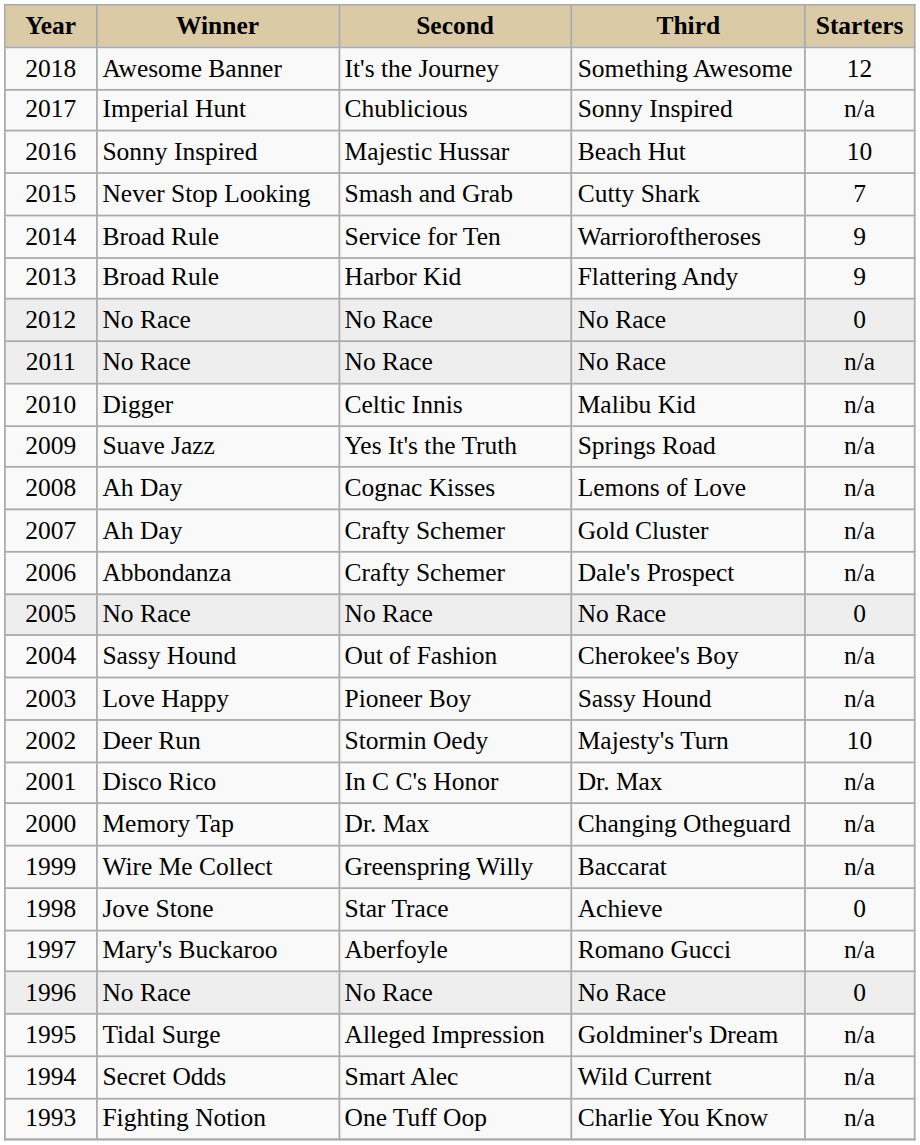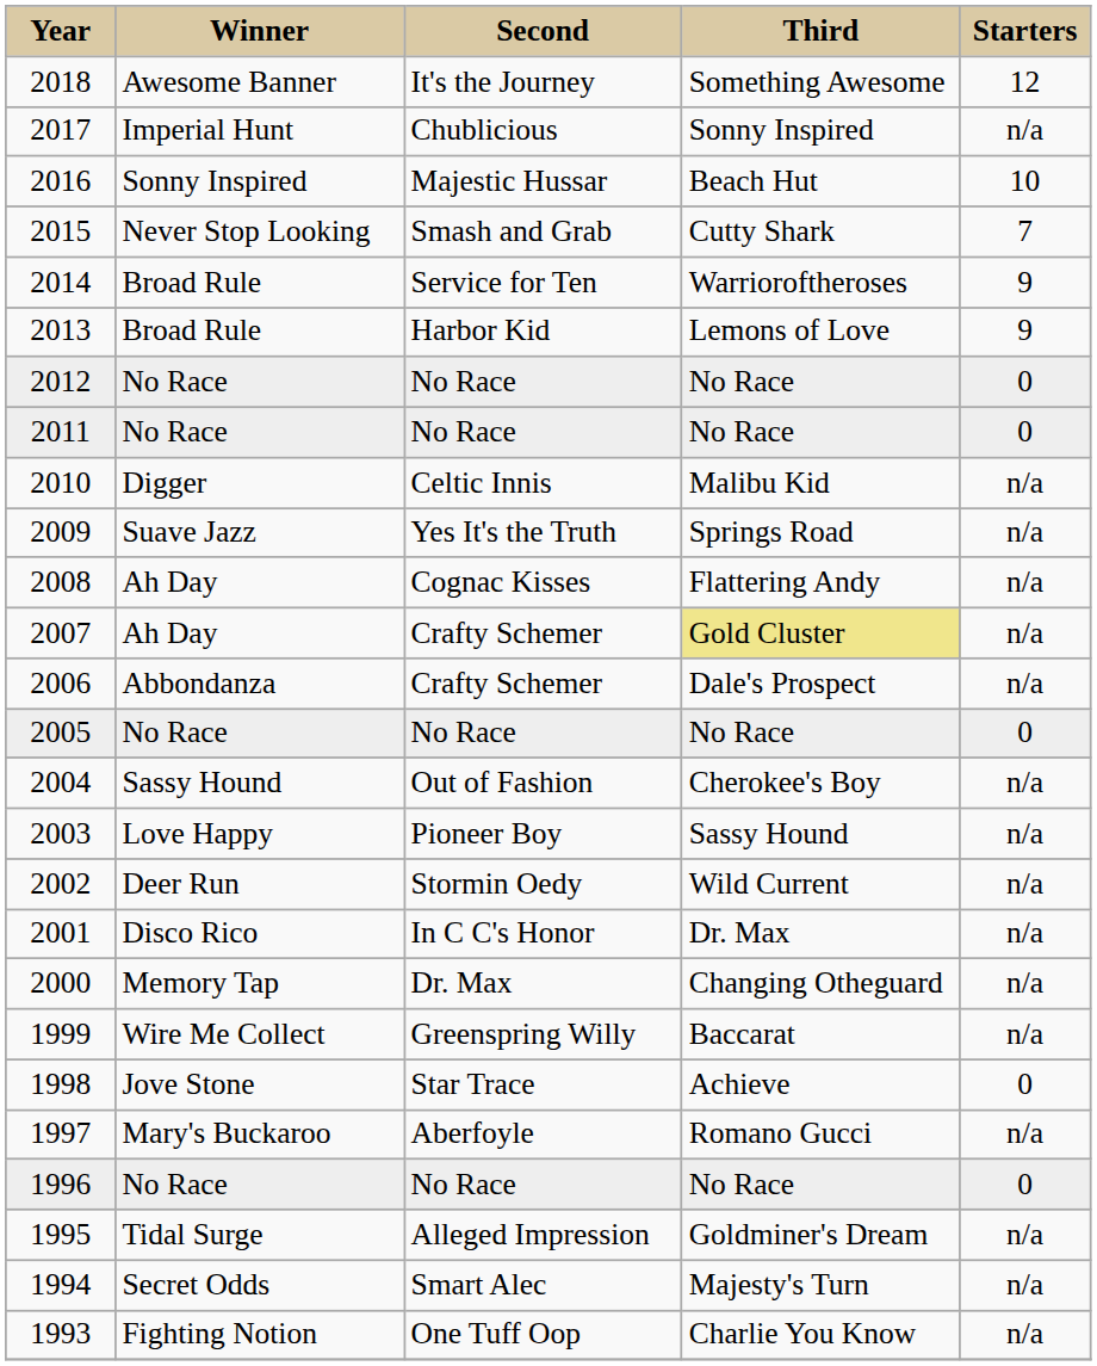 <table class = "wikitable sortable" | border="1" cellpadding="0" style="border-collapse: collapse; font-size:90%">
 <tr bgcolor="#DACAA5" align="center">
 <td width="45px"><strong>Year</strong> <br></td>
 <td width="130px"><strong>Winner</strong> <br></td>
 <td width="125px"><strong>Second</strong> <br></td>
 <td width="125px"><strong>Third</strong> <br></td>
 <td width="55px"><strong>Starters</strong></td>
 </tr>
 <tr>
 <td align=center>2018</td>
 <td>Awesome Banner</td>
 <td>It's the Journey</td>
 <td>Something Awesome</td>
 <td align=center>12</td>
 </tr>
 <tr>
 <td align=center>2017</td>
 <td>Imperial Hunt</td>
 <td>Chublicious</td>
 <td>Sonny Inspired</td>
 <td align=center>n/a</td>
 </tr>
 <tr>
 <td align=center>2016</td>
 <td>Sonny Inspired</td>
 <td>Majestic Hussar</td>
 <td>Beach Hut</td>
 <td align=center>10</td>
 </tr>
 <tr>
 <td align=center>2015</td>
 <td>Never Stop Looking</td>
 <td>Smash and Grab</td>
 <td>Cutty Shark</td>
 <td align=center>7</td>
 </tr>
 <tr>
 <td align=center>2014</td>
 <td>Broad Rule</td>
 <td>Service for Ten</td>
 <td>Warrioroftheroses</td>
 <td align=center>9</td>
 </tr>
 <tr>
 <td align=center>2013</td>
 <td>Broad Rule</td>
 <td>Harbor Kid</td>
-<td>Flattering Andy</td>
+<td>Lemons of Love</td>
 <td align=center>9</td>
 </tr>
 <tr bgcolor="#eeeeee">
 <td align=center>2012</td>
 <td>No Race</td>
 <td>No Race</td>
 <td>No Race</td>
 <td align=center>0</td>
 </tr>
 <tr bgcolor="#eeeeee">
 <td align=center>2011</td>
 <td>No Race</td>
 <td>No Race</td>
 <td>No Race</td>
-<td align=center>n/a</td>
+<td align=center>0</td>
 </tr>
 <tr>
 <td align=center>2010</td>
 <td>Digger</td>
 <td>Celtic Innis</td>
 <td>Malibu Kid</td>
 <td align=center>n/a</td>
 </tr>
 <tr>
 <td align=center>2009</td>
 <td>Suave Jazz</td>
 <td>Yes It's the Truth</td>
 <td>Springs Road</td>
 <td align=center>n/a</td>
 </tr>
 <tr>
 <td align=center>2008</td>
 <td>Ah Day</td>
 <td>Cognac Kisses</td>
-<td>Lemons of Love</td>
+<td>Flattering Andy</td>
 <td align=center>n/a</td>
 </tr>
 <tr>
 <td align=center>2007</td>
 <td>Ah Day</td>
 <td>Crafty Schemer</td>
-<td>Gold Cluster</td>
+<td style="background: khaki;">Gold Cluster</td>
 <td align=center>n/a</td>
 </tr>
 <tr>
 <td align=center>2006</td>
 <td>Abbondanza</td>
 <td>Crafty Schemer</td>
 <td>Dale's Prospect</td>
 <td align=center>n/a</td>
 </tr>
 <tr bgcolor="#eeeeee">
 <td align=center>2005</td>
 <td>No Race</td>
 <td>No Race</td>
 <td>No Race</td>
 <td align=center>0</td>
 </tr>
 <tr>
 <td align=center>2004</td>
 <td>Sassy Hound</td>
 <td>Out of Fashion</td>
 <td>Cherokee's Boy</td>
 <td align=center>n/a</td>
 </tr>
 <tr>
 <td align=center>2003</td>
 <td>Love Happy</td>
 <td>Pioneer Boy</td>
 <td>Sassy Hound</td>
 <td align=center>n/a</td>
 </tr>
 <tr>
 <td align=center>2002</td>
 <td>Deer Run</td>
 <td>Stormin Oedy</td>
-<td>Majesty's Turn</td>
-<td align=center>10</td>
+<td>Wild Current</td>
+<td align=center>n/a</td>
 </tr>
 <tr>
 <td align=center>2001</td>
 <td>Disco Rico</td>
 <td>In C C's Honor</td>
 <td>Dr. Max</td>
 <td align=center>n/a</td>
 </tr>
 <tr>
 <td align=center>2000</td>
 <td>Memory Tap</td>
 <td>Dr. Max</td>
 <td>Changing Otheguard</td>
 <td align=center>n/a</td>
 </tr>
 <tr>
 <td align=center>1999</td>
 <td>Wire Me Collect</td>
 <td>Greenspring Willy</td>
 <td>Baccarat</td>
 <td align=center>n/a</td>
 </tr>
 <tr>
 <td align=center>1998</td>
 <td>Jove Stone</td>
 <td>Star Trace</td>
 <td>Achieve</td>
 <td align=center>0</td>
 </tr>
 <tr>
 <td align=center>1997</td>
 <td>Mary's Buckaroo</td>
 <td>Aberfoyle</td>
 <td>Romano Gucci</td>
 <td align=center>n/a</td>
 </tr>
 <tr bgcolor="#eeeeee">
 <td align=center>1996</td>
 <td>No Race</td>
 <td>No Race</td>
 <td>No Race</td>
 <td align=center>0</td>
 </tr>
 <tr>
 <td align=center>1995</td>
 <td>Tidal Surge</td>
 <td>Alleged Impression</td>
 <td>Goldminer's Dream</td>
 <td align=center>n/a</td>
 </tr>
 <tr>
 <td align=center>1994</td>
 <td>Secret Odds</td>
 <td>Smart Alec</td>
-<td>Wild Current</td>
+<td>Majesty's Turn</td>
 <td align=center>n/a</td>
 </tr>
 <tr>
 <td align=center>1993</td>
 <td>Fighting Notion</td>
 <td>One Tuff Oop</td>
 <td>Charlie You Know</td>
 <td align=center>n/a</td>
 </tr>
 <tr>
 </tr>
 </table>
